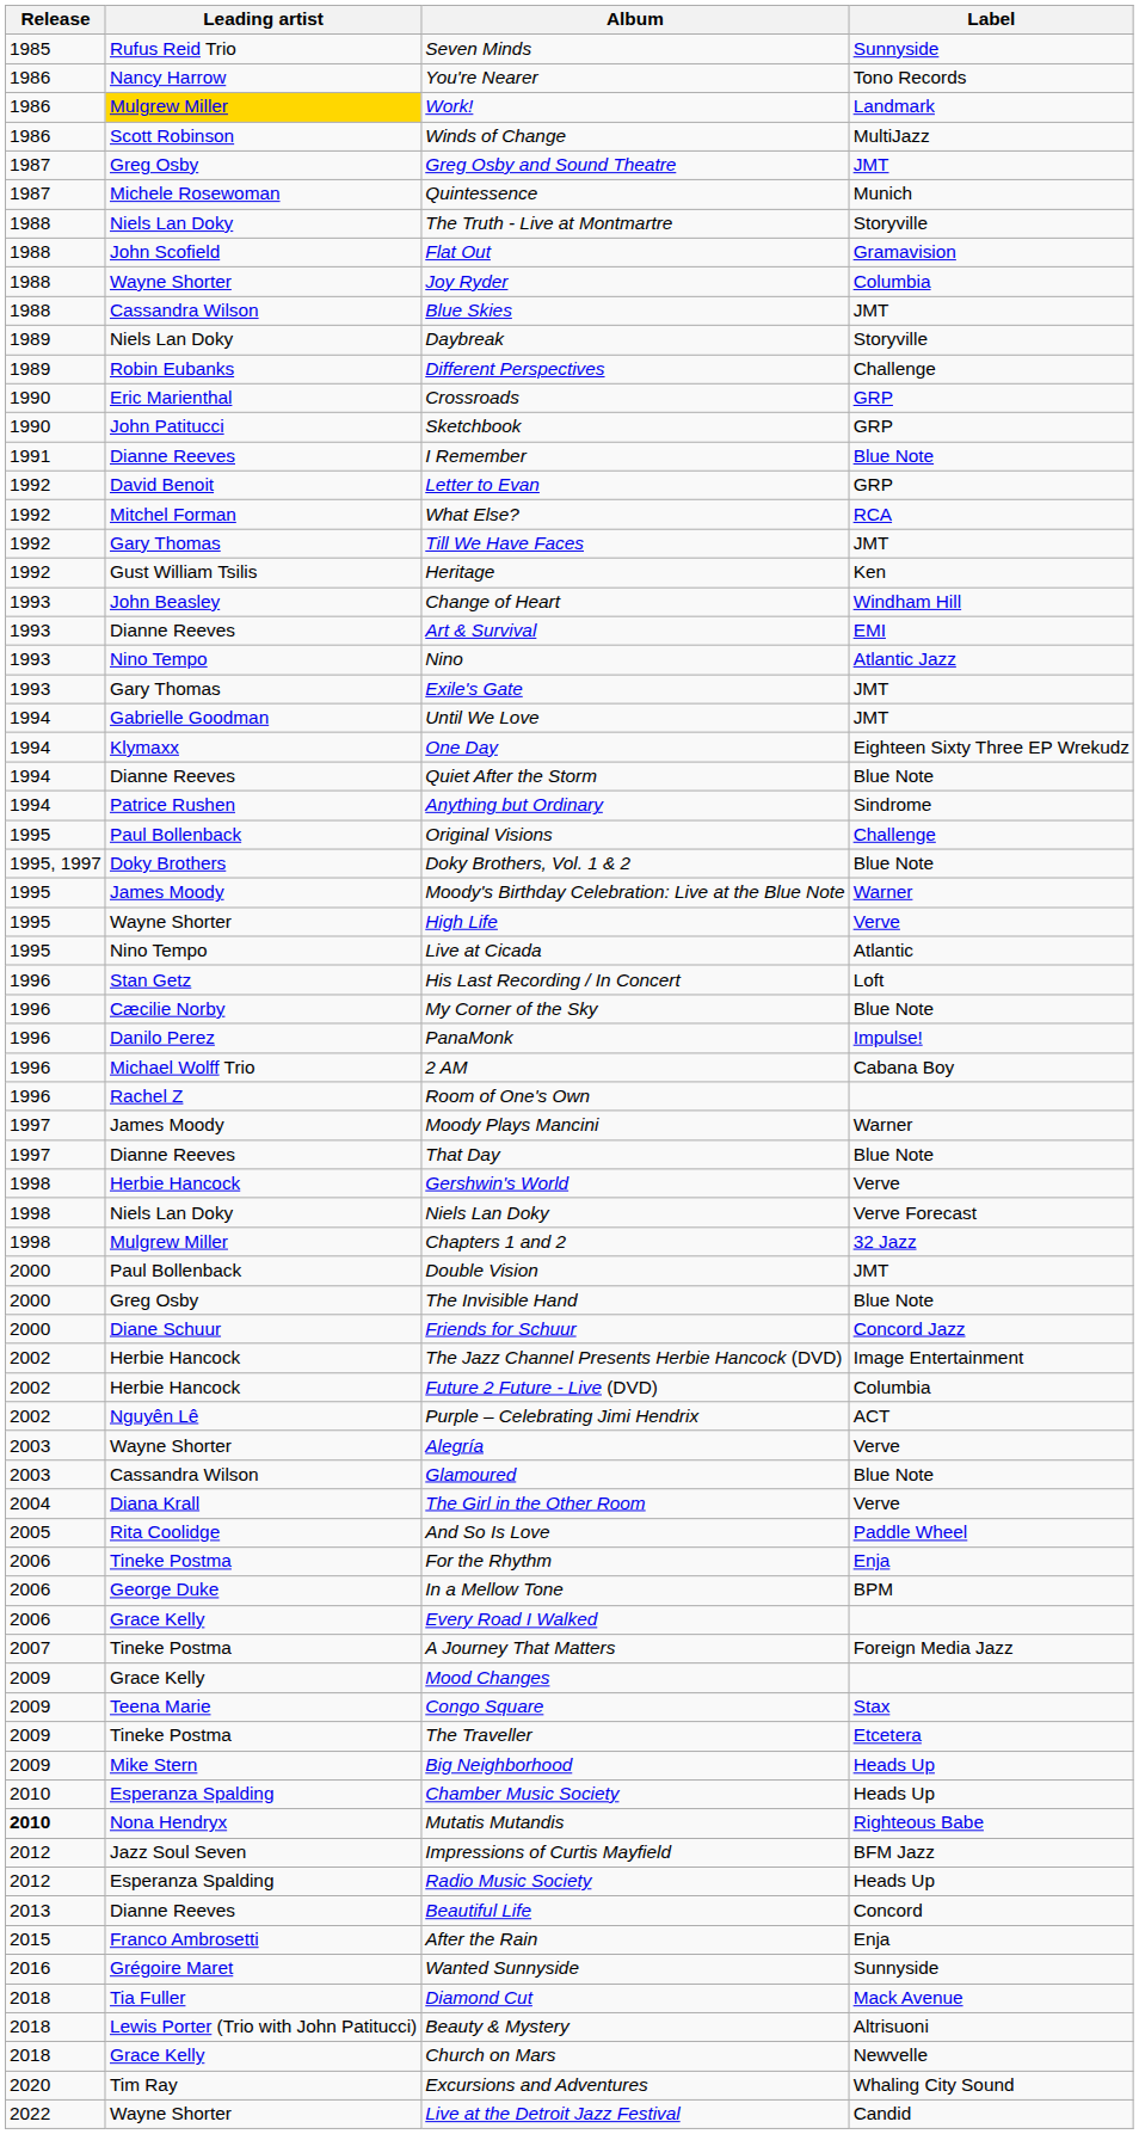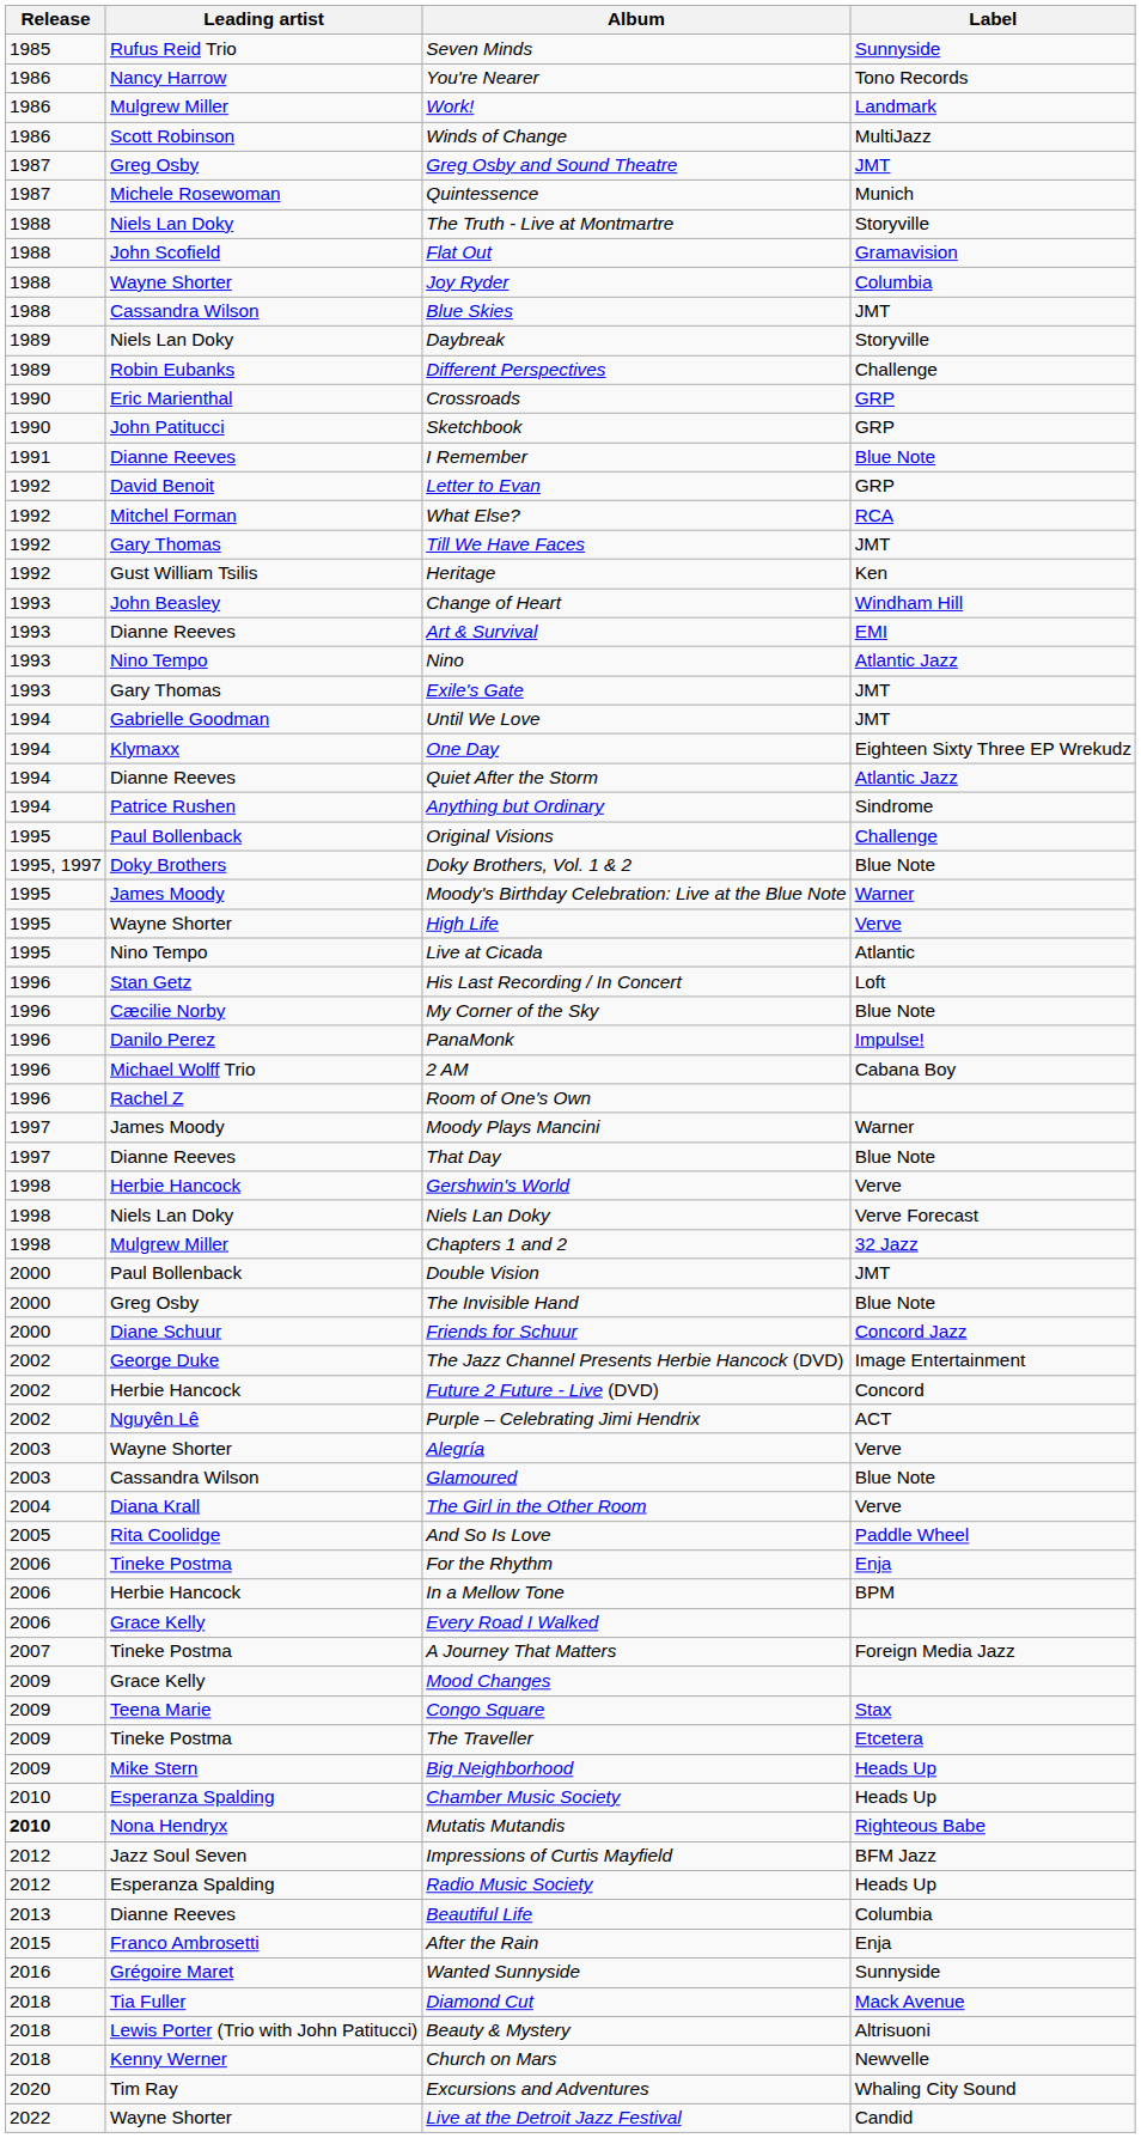 <table class="wikitable sortable">
 <tr>
 <th>Release</th>
 <th>Leading artist</th>
 <th>Album</th>
 <th>Label</th>
 </tr>
 <tr>
 <td>1985</td>
 <td><a href='#'>Rufus Reid</a> Trio</td>
 <td><em>Seven Minds</em></td>
 <td><a href='#'>Sunnyside</a></td>
 </tr>
 <tr>
 <td>1986</td>
 <td><a href='#'>Nancy Harrow</a></td>
 <td><em>You're Nearer</em></td>
 <td>Tono Records</td>
 </tr>
 <tr>
 <td>1986</td>
-<td style="background: gold;"><a href='#'>Mulgrew Miller</a></td>
+<td><a href='#'>Mulgrew Miller</a></td>
 <td><em><a href='#'>Work!</a></em></td>
 <td><a href='#'>Landmark</a></td>
 </tr>
 <tr>
 <td>1986</td>
 <td><a href='#'>Scott Robinson</a></td>
 <td><em>Winds of Change</em></td>
 <td>MultiJazz</td>
 </tr>
 <tr>
 <td>1987</td>
 <td><a href='#'>Greg Osby</a></td>
 <td><em><a href='#'>Greg Osby and Sound Theatre</a></em></td>
 <td><a href='#'>JMT</a></td>
 </tr>
 <tr>
 <td>1987</td>
 <td><a href='#'>Michele Rosewoman</a></td>
 <td><em>Quintessence</em></td>
 <td>Munich</td>
 </tr>
 <tr>
 <td>1988</td>
 <td><a href='#'>Niels Lan Doky</a></td>
 <td><em>The Truth - Live at Montmartre</em></td>
 <td>Storyville</td>
 </tr>
 <tr>
 <td>1988</td>
 <td><a href='#'>John Scofield</a></td>
 <td><em><a href='#'>Flat Out</a></em></td>
 <td><a href='#'>Gramavision</a></td>
 </tr>
 <tr>
 <td>1988</td>
 <td><a href='#'>Wayne Shorter</a></td>
 <td><em><a href='#'>Joy Ryder</a></em></td>
 <td><a href='#'>Columbia</a></td>
 </tr>
 <tr>
 <td>1988</td>
 <td><a href='#'>Cassandra Wilson</a></td>
 <td><em><a href='#'>Blue Skies</a></em></td>
 <td>JMT</td>
 </tr>
 <tr>
 <td>1989</td>
 <td>Niels Lan Doky</td>
 <td><em>Daybreak</em></td>
 <td>Storyville</td>
 </tr>
 <tr>
 <td>1989</td>
 <td><a href='#'>Robin Eubanks</a></td>
 <td><em><a href='#'>Different Perspectives</a></em></td>
 <td>Challenge</td>
 </tr>
 <tr>
 <td>1990</td>
 <td><a href='#'>Eric Marienthal</a></td>
 <td><em>Crossroads</em></td>
 <td><a href='#'>GRP</a></td>
 </tr>
 <tr>
 <td>1990</td>
 <td><a href='#'>John Patitucci</a></td>
 <td><em>Sketchbook</em></td>
 <td>GRP</td>
 </tr>
 <tr>
 <td>1991</td>
 <td><a href='#'>Dianne Reeves</a></td>
 <td><em>I Remember</em></td>
 <td><a href='#'>Blue Note</a></td>
 </tr>
 <tr>
 <td>1992</td>
 <td><a href='#'>David Benoit</a></td>
 <td><em><a href='#'>Letter to Evan</a></em></td>
 <td>GRP</td>
 </tr>
 <tr>
 <td>1992</td>
 <td><a href='#'>Mitchel Forman</a></td>
 <td><em>What Else?</em></td>
 <td><a href='#'>RCA</a></td>
 </tr>
 <tr>
 <td>1992</td>
 <td><a href='#'>Gary Thomas</a></td>
 <td><em><a href='#'>Till We Have Faces</a></em></td>
 <td>JMT</td>
 </tr>
 <tr>
 <td>1992</td>
 <td>Gust William Tsilis</td>
 <td><em>Heritage</em></td>
 <td>Ken</td>
 </tr>
 <tr>
 <td>1993</td>
 <td><a href='#'>John Beasley</a></td>
 <td><em>Change of Heart</em></td>
 <td><a href='#'>Windham Hill</a></td>
 </tr>
 <tr>
 <td>1993</td>
 <td>Dianne Reeves</td>
 <td><em><a href='#'>Art & Survival</a></em></td>
 <td><a href='#'>EMI</a></td>
 </tr>
 <tr>
 <td>1993</td>
 <td><a href='#'>Nino Tempo</a></td>
 <td><em>Nino</em></td>
 <td><a href='#'>Atlantic Jazz</a></td>
 </tr>
 <tr>
 <td>1993</td>
 <td>Gary Thomas</td>
 <td><em><a href='#'>Exile's Gate</a></em></td>
 <td>JMT</td>
 </tr>
 <tr>
 <td>1994</td>
 <td><a href='#'>Gabrielle Goodman</a></td>
 <td><em>Until We Love</em></td>
 <td>JMT</td>
 </tr>
 <tr>
 <td>1994</td>
 <td><a href='#'>Klymaxx</a></td>
 <td><em><a href='#'>One Day</a></em></td>
 <td>Eighteen Sixty Three EP Wrekudz</td>
 </tr>
 <tr>
 <td>1994</td>
 <td>Dianne Reeves</td>
 <td><em>Quiet After the Storm</em></td>
-<td>Blue Note</td>
+<td><a href='#'>Atlantic Jazz</a></td>
 </tr>
 <tr>
 <td>1994</td>
 <td><a href='#'>Patrice Rushen</a></td>
 <td><em><a href='#'>Anything but Ordinary</a></em></td>
 <td>Sindrome</td>
 </tr>
 <tr>
 <td>1995</td>
 <td><a href='#'>Paul Bollenback</a></td>
 <td><em>Original Visions</em></td>
 <td><a href='#'>Challenge</a></td>
 </tr>
 <tr>
 <td>1995, 1997</td>
 <td><a href='#'>Doky Brothers</a></td>
 <td><em>Doky Brothers, Vol. 1 & 2</em></td>
 <td>Blue Note</td>
 </tr>
 <tr>
 <td>1995</td>
 <td><a href='#'>James Moody</a></td>
 <td><em>Moody's Birthday Celebration: Live at the Blue Note</em></td>
 <td><a href='#'>Warner</a></td>
 </tr>
 <tr>
 <td>1995</td>
 <td>Wayne Shorter</td>
 <td><em><a href='#'>High Life</a></em></td>
 <td><a href='#'>Verve</a></td>
 </tr>
 <tr>
 <td>1995</td>
 <td>Nino Tempo</td>
 <td><em>Live at Cicada</em></td>
 <td>Atlantic</td>
 </tr>
 <tr>
 <td>1996</td>
 <td><a href='#'>Stan Getz</a></td>
 <td><em>His Last Recording / In Concert</em></td>
 <td>Loft</td>
 </tr>
 <tr>
 <td>1996</td>
 <td><a href='#'>Cæcilie Norby</a></td>
 <td><em>My Corner of the Sky</em></td>
 <td>Blue Note</td>
 </tr>
 <tr>
 <td>1996</td>
 <td><a href='#'>Danilo Perez</a></td>
 <td><em>PanaMonk</em></td>
 <td><a href='#'>Impulse!</a></td>
 </tr>
 <tr>
 <td>1996</td>
 <td><a href='#'>Michael Wolff</a> Trio</td>
 <td><em>2 AM</em></td>
 <td>Cabana Boy</td>
 </tr>
 <tr>
 <td>1996</td>
 <td><a href='#'>Rachel Z</a></td>
 <td><em>Room of One's Own</em></td>
 <td></td>
 </tr>
 <tr>
 <td>1997</td>
 <td>James Moody</td>
 <td><em>Moody Plays Mancini</em></td>
 <td>Warner</td>
 </tr>
 <tr>
 <td>1997</td>
 <td>Dianne Reeves</td>
 <td><em>That Day</em></td>
 <td>Blue Note</td>
 </tr>
 <tr>
 <td>1998</td>
 <td><a href='#'>Herbie Hancock</a></td>
 <td><em><a href='#'>Gershwin's World</a></em></td>
 <td>Verve</td>
 </tr>
 <tr>
 <td>1998</td>
 <td>Niels Lan Doky</td>
 <td><em>Niels Lan Doky</em></td>
 <td>Verve Forecast</td>
 </tr>
 <tr>
 <td>1998</td>
 <td><a href='#'>Mulgrew Miller</a></td>
 <td><em>Chapters 1 and 2</em></td>
 <td><a href='#'>32 Jazz</a></td>
 </tr>
 <tr>
 <td>2000</td>
 <td>Paul Bollenback</td>
 <td><em>Double Vision</em></td>
 <td>JMT</td>
 </tr>
 <tr>
 <td>2000</td>
 <td>Greg Osby</td>
 <td><em>The Invisible Hand</em></td>
 <td>Blue Note</td>
 </tr>
 <tr>
 <td>2000</td>
 <td><a href='#'>Diane Schuur</a></td>
 <td><em><a href='#'>Friends for Schuur</a></em></td>
 <td><a href='#'>Concord Jazz</a></td>
 </tr>
 <tr>
 <td>2002</td>
-<td>Herbie Hancock</td>
+<td><a href='#'>George Duke</a></td>
 <td><em>The Jazz Channel Presents Herbie Hancock</em> (DVD)</td>
 <td>Image Entertainment</td>
 </tr>
 <tr>
 <td>2002</td>
 <td>Herbie Hancock</td>
 <td><em><a href='#'>Future 2 Future - Live</a></em> (DVD)</td>
-<td>Columbia</td>
+<td>Concord</td>
 </tr>
 <tr>
 <td>2002</td>
 <td><a href='#'>Nguyên Lê</a></td>
 <td><em>Purple – Celebrating Jimi Hendrix</em></td>
 <td>ACT</td>
 </tr>
 <tr>
 <td>2003</td>
 <td>Wayne Shorter</td>
 <td><em><a href='#'>Alegría</a></em></td>
 <td>Verve</td>
 </tr>
 <tr>
 <td>2003</td>
 <td>Cassandra Wilson</td>
 <td><em><a href='#'>Glamoured</a></em></td>
 <td>Blue Note</td>
 </tr>
 <tr>
 <td>2004</td>
 <td><a href='#'>Diana Krall</a></td>
 <td><em><a href='#'>The Girl in the Other Room</a></em></td>
 <td>Verve</td>
 </tr>
 <tr>
 <td>2005</td>
 <td><a href='#'>Rita Coolidge</a></td>
 <td><em>And So Is Love</em></td>
 <td><a href='#'>Paddle Wheel</a></td>
 </tr>
 <tr>
 <td>2006</td>
 <td><a href='#'>Tineke Postma</a></td>
 <td><em>For the Rhythm</em></td>
 <td><a href='#'>Enja</a></td>
 </tr>
 <tr>
 <td>2006</td>
-<td><a href='#'>George Duke</a></td>
+<td>Herbie Hancock</td>
 <td><em>In a Mellow Tone</em></td>
 <td>BPM</td>
 </tr>
 <tr>
 <td>2006</td>
 <td><a href='#'>Grace Kelly</a></td>
 <td><em><a href='#'>Every Road I Walked</a></em></td>
 <td></td>
 </tr>
 <tr>
 <td>2007</td>
 <td>Tineke Postma</td>
 <td><em>A Journey That Matters</em></td>
 <td>Foreign Media Jazz</td>
 </tr>
 <tr>
 <td>2009</td>
 <td>Grace Kelly</td>
 <td><em><a href='#'>Mood Changes</a></em></td>
 <td></td>
 </tr>
 <tr>
 <td>2009</td>
 <td><a href='#'>Teena Marie</a></td>
 <td><em><a href='#'>Congo Square</a></em></td>
 <td><a href='#'>Stax</a></td>
 </tr>
 <tr>
 <td>2009</td>
 <td>Tineke Postma</td>
 <td><em>The Traveller</em></td>
 <td><a href='#'>Etcetera</a></td>
 </tr>
 <tr>
 <td>2009</td>
 <td><a href='#'>Mike Stern</a></td>
 <td><em><a href='#'>Big Neighborhood</a></em></td>
 <td><a href='#'>Heads Up</a></td>
 </tr>
 <tr>
 <td>2010</td>
 <td><a href='#'>Esperanza Spalding</a></td>
 <td><em><a href='#'>Chamber Music Society</a></em></td>
 <td>Heads Up</td>
 </tr>
 <tr>
 <td><strong>2010</strong></td>
 <td><a href='#'>Nona Hendryx</a></td>
 <td><em>Mutatis Mutandis</em></td>
 <td><a href='#'>Righteous Babe</a></td>
 </tr>
 <tr>
 <td>2012</td>
 <td>Jazz Soul Seven</td>
 <td><em>Impressions of Curtis Mayfield</em></td>
 <td>BFM Jazz</td>
 </tr>
 <tr>
 <td>2012</td>
 <td>Esperanza Spalding</td>
 <td><em><a href='#'>Radio Music Society</a></em></td>
 <td>Heads Up</td>
 </tr>
 <tr>
 <td>2013</td>
 <td>Dianne Reeves</td>
 <td><em><a href='#'>Beautiful Life</a></em></td>
-<td>Concord</td>
+<td>Columbia</td>
 </tr>
 <tr>
 <td>2015</td>
 <td><a href='#'>Franco Ambrosetti</a></td>
 <td><em>After the Rain</em></td>
 <td>Enja</td>
 </tr>
 <tr>
 <td>2016</td>
 <td><a href='#'>Grégoire Maret</a></td>
 <td><em>Wanted Sunnyside</em></td>
 <td>Sunnyside</td>
 </tr>
 <tr>
 <td>2018</td>
 <td><a href='#'>Tia Fuller</a></td>
 <td><em><a href='#'>Diamond Cut</a></em></td>
 <td><a href='#'>Mack Avenue</a></td>
 </tr>
 <tr>
 <td>2018</td>
 <td><a href='#'>Lewis Porter</a> (Trio with John Patitucci)</td>
 <td><em>Beauty & Mystery</em></td>
 <td>Altrisuoni</td>
 </tr>
 <tr>
 <td>2018</td>
-<td><a href='#'>Grace Kelly</a></td>
+<td><a href='#'>Kenny Werner</a></td>
 <td><em>Church on Mars</em></td>
 <td>Newvelle</td>
 </tr>
 <tr>
 <td>2020</td>
 <td>Tim Ray</td>
 <td><em>Excursions and Adventures</em></td>
 <td>Whaling City Sound</td>
 </tr>
 <tr>
 <td>2022</td>
 <td>Wayne Shorter</td>
 <td><em><a href='#'>Live at the Detroit Jazz Festival</a></em></td>
 <td>Candid</td>
 </tr>
 </table>
